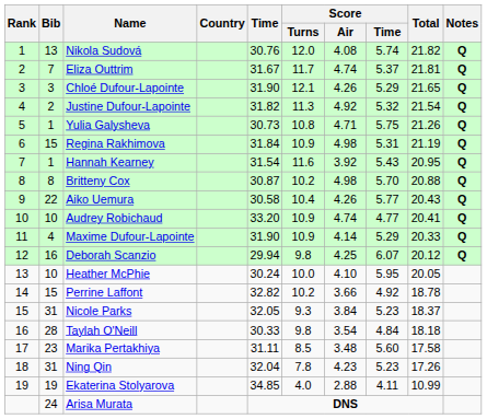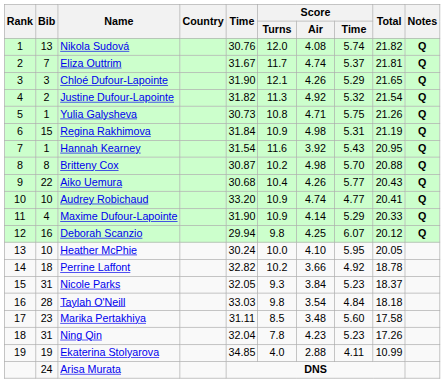 <table class="wikitable sortable" style="text-align:center">
 <tr>
 <th rowspan=2>Rank</th>
 <th rowspan=2>Bib</th>
 <th rowspan=2>Name</th>
 <th rowspan=2>Country</th>
 <th rowspan=2>Time</th>
 <th colspan=3>Score</th>
 <th rowspan=2>Total</th>
 <th rowspan=2>Notes</th>
 </tr>
 <tr>
 <th width=50>Turns</th>
 <th width=50>Air</th>
 <th width=50>Time</th>
 </tr>
 <tr bgcolor=ccffcc>
 <td>1</td>
 <td>13</td>
 <td align=left><a href='#'>Nikola Sudová</a></td>
 <td align=left></td>
 <td>30.76</td>
 <td>12.0</td>
 <td>4.08</td>
 <td>5.74</td>
 <td>21.82</td>
 <td><strong>Q</strong></td>
 </tr>
 <tr bgcolor=ccffcc>
 <td>2</td>
 <td>7</td>
 <td align=left><a href='#'>Eliza Outtrim</a></td>
 <td align=left></td>
 <td>31.67</td>
 <td>11.7</td>
 <td>4.74</td>
 <td>5.37</td>
 <td>21.81</td>
 <td><strong>Q</strong></td>
 </tr>
 <tr bgcolor=ccffcc>
 <td>3</td>
 <td>3</td>
 <td align=left><a href='#'>Chloé Dufour-Lapointe</a></td>
 <td align=left></td>
 <td>31.90</td>
 <td>12.1</td>
 <td>4.26</td>
 <td>5.29</td>
 <td>21.65</td>
 <td><strong>Q</strong></td>
 </tr>
 <tr bgcolor=ccffcc>
 <td>4</td>
 <td>2</td>
 <td align=left><a href='#'>Justine Dufour-Lapointe</a></td>
 <td align=left></td>
 <td>31.82</td>
 <td>11.3</td>
 <td>4.92</td>
 <td>5.32</td>
 <td>21.54</td>
 <td><strong>Q</strong></td>
 </tr>
 <tr bgcolor=ccffcc>
 <td>5</td>
 <td>1</td>
 <td align=left><a href='#'>Yulia Galysheva</a></td>
 <td align=left></td>
 <td>30.73</td>
 <td>10.8</td>
 <td>4.71</td>
 <td>5.75</td>
 <td>21.26</td>
 <td><strong>Q</strong></td>
 </tr>
 <tr bgcolor=ccffcc>
 <td>6</td>
 <td>15</td>
 <td align=left><a href='#'>Regina Rakhimova</a></td>
 <td align=left></td>
 <td>31.84</td>
 <td>10.9</td>
 <td>4.98</td>
 <td>5.31</td>
 <td>21.19</td>
 <td><strong>Q</strong></td>
 </tr>
 <tr bgcolor=ccffcc>
 <td>7</td>
 <td>1</td>
 <td align=left><a href='#'>Hannah Kearney</a></td>
 <td align=left></td>
 <td>31.54</td>
 <td>11.6</td>
 <td>3.92</td>
 <td>5.43</td>
 <td>20.95</td>
 <td><strong>Q</strong></td>
 </tr>
 <tr bgcolor=ccffcc>
 <td>8</td>
 <td>8</td>
 <td align=left><a href='#'>Britteny Cox</a></td>
 <td align=left></td>
 <td>30.87</td>
 <td>10.2</td>
 <td>4.98</td>
 <td>5.70</td>
 <td>20.88</td>
 <td><strong>Q</strong></td>
 </tr>
 <tr bgcolor=ccffcc>
 <td>9</td>
 <td>22</td>
 <td align=left><a href='#'>Aiko Uemura</a></td>
 <td align=left></td>
-<td>30.58</td>
+<td>30.68</td>
 <td>10.4</td>
 <td>4.26</td>
 <td>5.77</td>
 <td>20.43</td>
 <td><strong>Q</strong></td>
 </tr>
 <tr bgcolor=ccffcc>
 <td>10</td>
 <td>10</td>
 <td align=left><a href='#'>Audrey Robichaud</a></td>
 <td align=left></td>
 <td>33.20</td>
 <td>10.9</td>
 <td>4.74</td>
 <td>4.77</td>
 <td>20.41</td>
 <td><strong>Q</strong></td>
 </tr>
 <tr bgcolor=ccffcc>
 <td>11</td>
 <td>4</td>
 <td align=left><a href='#'>Maxime Dufour-Lapointe</a></td>
 <td align=left></td>
 <td>31.90</td>
 <td>10.9</td>
 <td>4.14</td>
 <td>5.29</td>
 <td>20.33</td>
 <td><strong>Q</strong></td>
 </tr>
 <tr bgcolor=ccffcc>
 <td>12</td>
 <td>16</td>
 <td align=left><a href='#'>Deborah Scanzio</a></td>
 <td align=left></td>
 <td>29.94</td>
 <td>9.8</td>
 <td>4.25</td>
 <td>6.07</td>
 <td>20.12</td>
 <td><strong>Q</strong></td>
 </tr>
 <tr>
 <td>13</td>
 <td>10</td>
 <td align=left><a href='#'>Heather McPhie</a></td>
 <td align=left></td>
 <td>30.24</td>
 <td>10.0</td>
 <td>4.10</td>
 <td>5.95</td>
 <td>20.05</td>
 <td></td>
 </tr>
 <tr>
 <td>14</td>
-<td>15</td>
+<td>18</td>
 <td align=left><a href='#'>Perrine Laffont</a></td>
 <td align=left></td>
 <td>32.82</td>
 <td>10.2</td>
 <td>3.66</td>
 <td>4.92</td>
 <td>18.78</td>
 <td></td>
 </tr>
 <tr>
 <td>15</td>
 <td>31</td>
 <td align=left><a href='#'>Nicole Parks</a></td>
 <td align=left></td>
 <td>32.05</td>
 <td>9.3</td>
 <td>3.84</td>
 <td>5.23</td>
 <td>18.37</td>
 <td></td>
 </tr>
 <tr>
 <td>16</td>
 <td>28</td>
 <td align=left><a href='#'>Taylah O'Neill</a></td>
 <td align=left></td>
-<td>30.33</td>
+<td>33.03</td>
 <td>9.8</td>
 <td>3.54</td>
 <td>4.84</td>
 <td>18.18</td>
 <td></td>
 </tr>
 <tr>
 <td>17</td>
 <td>23</td>
 <td align=left><a href='#'>Marika Pertakhiya</a></td>
 <td align=left></td>
 <td>31.11</td>
 <td>8.5</td>
 <td>3.48</td>
 <td>5.60</td>
 <td>17.58</td>
 <td></td>
 </tr>
 <tr>
 <td>18</td>
 <td>31</td>
 <td align=left><a href='#'>Ning Qin</a></td>
 <td align=left></td>
 <td>32.04</td>
 <td>7.8</td>
 <td>4.23</td>
 <td>5.23</td>
 <td>17.26</td>
 <td></td>
 </tr>
 <tr>
 <td>19</td>
 <td>19</td>
 <td align=left><a href='#'>Ekaterina Stolyarova</a></td>
 <td align=left></td>
 <td>34.85</td>
 <td>4.0</td>
 <td>2.88</td>
 <td>4.11</td>
 <td>10.99</td>
 <td></td>
 </tr>
 <tr>
 <td></td>
 <td>24</td>
 <td align=left><a href='#'>Arisa Murata</a></td>
 <td align=left></td>
 <td colspan=5><strong>DNS</strong></td>
 <td></td>
 </tr>
 </table>
